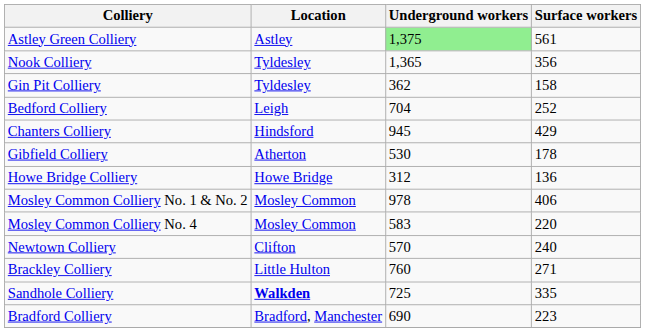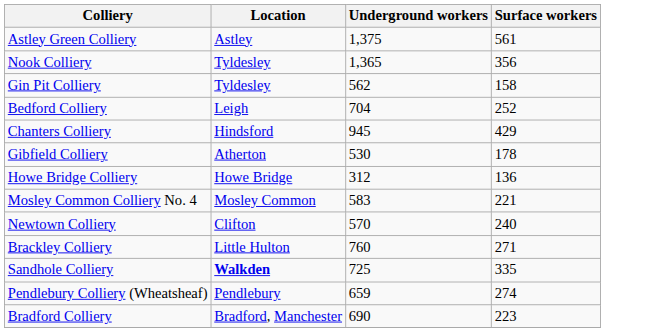 <table class="wikitable">
 <tr>
 <th>Colliery</th>
 <th>Location</th>
 <th>Underground workers</th>
 <th>Surface workers</th>
 </tr>
 <tr>
 <td><a href='#'>Astley Green Colliery</a></td>
 <td><a href='#'>Astley</a></td>
-<td style="background: lightgreen;">1,375</td>
+<td>1,375</td>
 <td>561</td>
 </tr>
 <tr>
 <td><a href='#'>Nook Colliery</a></td>
 <td><a href='#'>Tyldesley</a></td>
 <td>1,365</td>
 <td>356</td>
 </tr>
 <tr>
 <td><a href='#'>Gin Pit Colliery</a></td>
 <td><a href='#'>Tyldesley</a></td>
-<td>362</td>
+<td>562</td>
 <td>158</td>
 </tr>
 <tr>
 <td><a href='#'>Bedford Colliery</a></td>
 <td><a href='#'>Leigh</a></td>
 <td>704</td>
 <td>252</td>
 </tr>
 <tr>
 <td><a href='#'>Chanters Colliery</a></td>
 <td><a href='#'>Hindsford</a></td>
 <td>945</td>
 <td>429</td>
 </tr>
 <tr>
 <td><a href='#'>Gibfield Colliery</a></td>
 <td><a href='#'>Atherton</a></td>
 <td>530</td>
 <td>178</td>
 </tr>
 <tr>
 <td><a href='#'>Howe Bridge Colliery</a></td>
 <td><a href='#'>Howe Bridge</a></td>
 <td>312</td>
 <td>136</td>
 </tr>
 <tr>
-<td><a href='#'>Mosley Common Colliery</a> No. 1 & No. 2</td>
-<td><a href='#'>Mosley Common</a></td>
-<td>978</td>
-<td>406</td>
-</tr>
-<tr>
 <td><a href='#'>Mosley Common Colliery</a> No. 4</td>
 <td><a href='#'>Mosley Common</a></td>
 <td>583</td>
-<td>220</td>
+<td>221</td>
 </tr>
 <tr>
 <td><a href='#'>Newtown Colliery</a></td>
 <td><a href='#'>Clifton</a></td>
 <td>570</td>
 <td>240</td>
 </tr>
 <tr>
 <td><a href='#'>Brackley Colliery</a></td>
 <td><a href='#'>Little Hulton</a></td>
 <td>760</td>
 <td>271</td>
 </tr>
 <tr>
 <td><a href='#'>Sandhole Colliery</a></td>
 <td><strong><a href='#'>Walkden</a></strong></td>
 <td>725</td>
 <td>335</td>
 </tr>
 <tr>
+<td><a href='#'>Pendlebury Colliery</a> (Wheatsheaf)</td>
+<td><a href='#'>Pendlebury</a></td>
+<td>659</td>
+<td>274</td>
+</tr>
+<tr>
 <td><a href='#'>Bradford Colliery</a></td>
 <td><a href='#'>Bradford</a>, <a href='#'>Manchester</a></td>
 <td>690</td>
 <td>223</td>
 </tr>
 <tr>
 </tr>
 </table>
